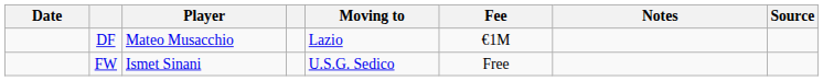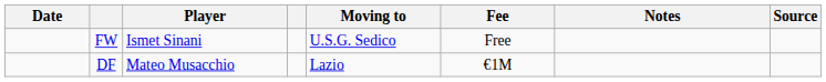 <table class="wikitable sortable">
 <tr>
 <th style="width:110px">Date</th>
 <th style="width:30px"></th>
 <th style="width:220px">Player</th>
 <th style="width:20px"></th>
 <th style="width:180px">Moving to</th>
 <th style="width:160px">Fee</th>
 <th style="width:320px" class="unsortable">Notes</th>
 <th style="width:35px">Source</th>
 </tr>
 <tr>
 <td></td>
+<td style="text-align:center"><a href='#'>FW</a></td>
+<td> <a href='#'>Ismet Sinani</a></td>
+<td style="text-align:center"></td>
+<td> <a href='#'>U.S.G. Sedico</a></td>
+<td style="text-align:center">Free</td>
+<td style="text-align:center"></td>
+<td></td>
+</tr>
+<tr>
+<td></td>
 <td style="text-align:center"><a href='#'>DF</a></td>
 <td> <a href='#'>Mateo Musacchio</a></td>
 <td style="text-align:center"></td>
 <td> <a href='#'>Lazio</a></td>
 <td style="text-align:center">€1M</td>
 <td style="text-align:center"></td>
 <td></td>
 </tr>
-<tr>
-<td></td>
-<td style="text-align:center"><a href='#'>FW</a></td>
-<td> <a href='#'>Ismet Sinani</a></td>
-<td style="text-align:center"></td>
-<td> <a href='#'>U.S.G. Sedico</a></td>
-<td style="text-align:center">Free</td>
-<td style="text-align:center"></td>
-<td></td>
-</tr>
 </table>
